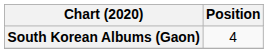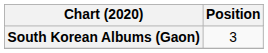 <table class="wikitable plainrowheaders" style="text-align:center;">
 <tr>
 <th>Chart (2020)</th>
 <th>Position</th>
 </tr>
 <tr>
 <th scope="row">South Korean Albums (Gaon)</th>
-<td>4</td>
+<td>3</td>
 </tr>
 <tr>
 </tr>
 </table>
